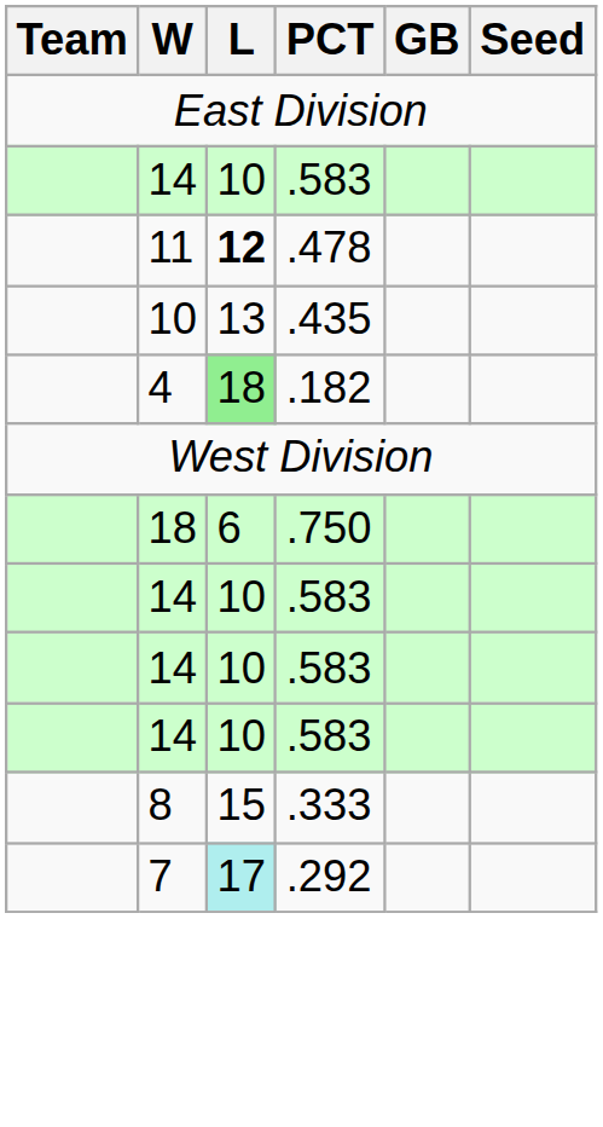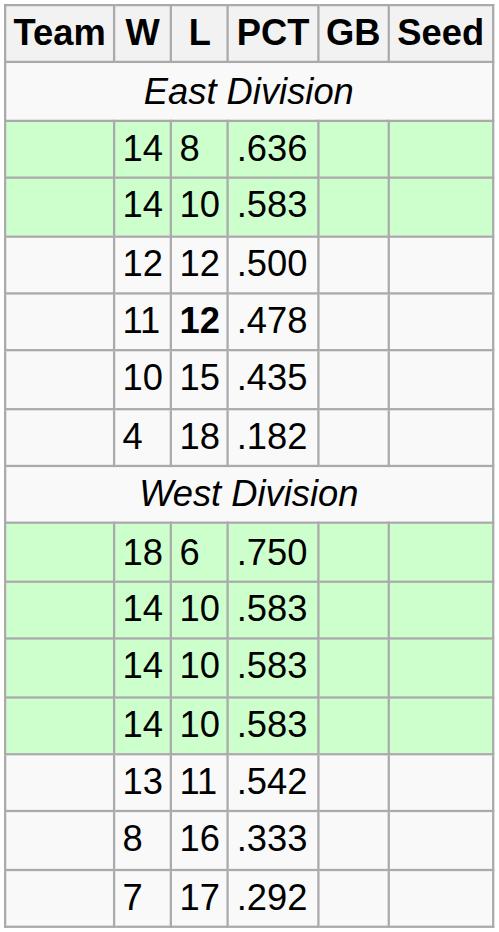 <table class=wikitable>
 <tr>
 <th>Team</th>
 <th>W</th>
 <th>L</th>
 <th>PCT</th>
 <th>GB</th>
 <th>Seed</th>
 </tr>
 <tr>
 <td colspan=6 align=center><em>East Division</em></td>
 </tr>
 <tr bgcolor=#ccffcc>
 <td></td>
 <td>14</td>
+<td>8</td>
+<td>.636</td>
+<td></td>
+<td></td>
+</tr>
+<tr bgcolor=#ccffcc>
+<td></td>
+<td>14</td>
 <td>10</td>
 <td>.583</td>
+<td></td>
+<td></td>
+</tr>
+<tr>
+<td></td>
+<td>12</td>
+<td>12</td>
+<td>.500</td>
 <td></td>
 <td></td>
 </tr>
 <tr>
 <td></td>
 <td>11</td>
 <td><strong>12</strong></td>
 <td>.478</td>
 <td></td>
 <td></td>
 </tr>
 <tr>
 <td></td>
 <td>10</td>
-<td>13</td>
+<td>15</td>
 <td>.435</td>
 <td></td>
 <td></td>
 </tr>
 <tr>
 <td></td>
 <td>4</td>
-<td style="background: lightgreen;">18</td>
+<td>18</td>
 <td>.182</td>
 <td></td>
 <td></td>
 </tr>
 <tr>
 <td colspan=6 align=center><em>West Division</em></td>
 </tr>
 <tr bgcolor=#ccffcc>
 <td></td>
 <td>18</td>
 <td>6</td>
 <td>.750</td>
 <td></td>
 <td></td>
 </tr>
 <tr bgcolor=#ccffcc>
 <td></td>
 <td>14</td>
 <td>10</td>
 <td>.583</td>
 <td></td>
 <td></td>
 </tr>
 <tr bgcolor=#ccffcc>
 <td></td>
 <td>14</td>
 <td>10</td>
 <td>.583</td>
 <td></td>
 <td></td>
 </tr>
 <tr bgcolor=#ccffcc>
 <td></td>
 <td>14</td>
 <td>10</td>
 <td>.583</td>
 <td></td>
 <td></td>
 </tr>
 <tr>
 <td></td>
+<td>13</td>
+<td>11</td>
+<td>.542</td>
+<td></td>
+<td></td>
+</tr>
+<tr>
+<td></td>
 <td>8</td>
-<td>15</td>
+<td>16</td>
 <td>.333</td>
 <td></td>
 <td></td>
 </tr>
 <tr>
 <td></td>
 <td>7</td>
-<td style="background: paleturquoise;">17</td>
+<td>17</td>
 <td>.292</td>
 <td></td>
 <td></td>
 </tr>
 </table>
